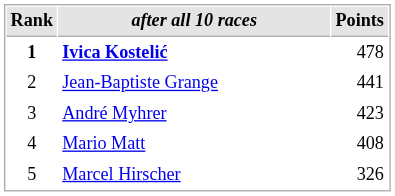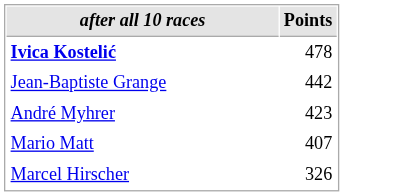 <table cellspacing="1" cellpadding="3" style="border:1px solid #AAAAAA;font-size:86%">
 <tr bgcolor="#E4E4E4">
-<th style="border-bottom:1px solid #AAAAAA" width=10>Rank</th>
 <th style="border-bottom:1px solid #AAAAAA" width=200><strong><em>after all 10 races</em></strong></th>
 <th style="border-bottom:1px solid #AAAAAA" width=20>Points</th>
 </tr>
 <tr>
-<td align="center"><strong>1</strong></td>
 <td><strong> <a href='#'>Ivica Kostelić</a> </strong></td>
 <td align="right">478</td>
 </tr>
 <tr>
-<td align="center">2</td>
 <td> <a href='#'>Jean-Baptiste Grange</a></td>
-<td align="right">441</td>
+<td align="right">442</td>
 </tr>
 <tr>
-<td align="center">3</td>
 <td> <a href='#'>André Myhrer</a></td>
 <td align="right">423</td>
 </tr>
 <tr>
-<td align="center">4</td>
 <td> <a href='#'>Mario Matt</a></td>
-<td align="right">408</td>
+<td align="right">407</td>
 </tr>
 <tr>
-<td align="center">5</td>
 <td> <a href='#'>Marcel Hirscher</a></td>
 <td align="right">326</td>
 </tr>
 </table>
